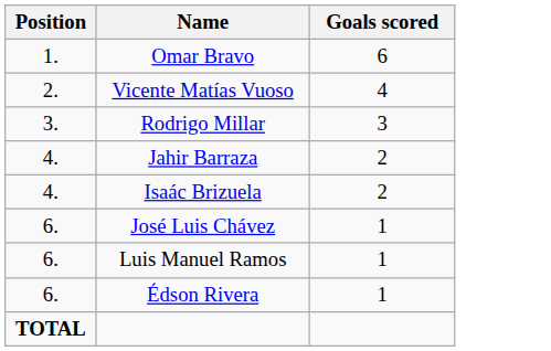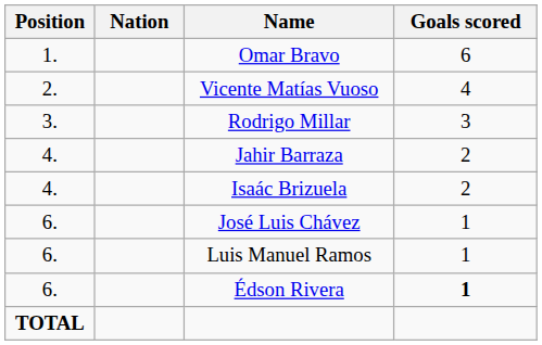 <table class="wikitable" style="font-size: 95%; text-align: center;">
 <tr>
 <th width=60>Position</th>
+<th width=60>Nation</th>
 <th width=150>Name</th>
 <th width=100>Goals scored</th>
 </tr>
 <tr>
 <td>1.</td>
+<td></td>
 <td><a href='#'>Omar Bravo</a></td>
 <td>6</td>
 </tr>
 <tr>
 <td>2.</td>
+<td></td>
 <td><a href='#'>Vicente Matías Vuoso</a></td>
 <td>4</td>
 </tr>
 <tr>
 <td>3.</td>
+<td></td>
 <td><a href='#'>Rodrigo Millar</a></td>
 <td>3</td>
 </tr>
 <tr>
 <td>4.</td>
+<td></td>
 <td><a href='#'>Jahir Barraza</a></td>
 <td>2</td>
 </tr>
 <tr>
 <td>4.</td>
+<td></td>
 <td><a href='#'>Isaác Brizuela</a></td>
 <td>2</td>
 </tr>
 <tr>
 <td>6.</td>
+<td></td>
 <td><a href='#'>José Luis Chávez</a></td>
 <td>1</td>
 </tr>
 <tr>
 <td>6.</td>
+<td></td>
 <td>Luis Manuel Ramos</td>
 <td>1</td>
 </tr>
 <tr>
 <td>6.</td>
+<td></td>
 <td><a href='#'>Édson Rivera</a></td>
-<td>1</td>
+<td><strong>1</strong></td>
 </tr>
 <tr>
 <td><strong>TOTAL</strong></td>
 <td></td>
 <td></td>
+<td></td>
 </tr>
 </table>
